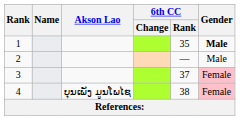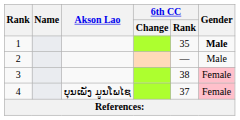 <table class="wikitable sortable" style=text-align:center>
 <tr>
 <th rowspan="2">Rank</th>
 <th rowspan="2">Name</th>
 <th rowspan="2" class="unsortable"><a href='#'>Akson Lao</a></th>
 <th colspan="2" unsortable><a href='#'>6th CC</a></th>
 <th rowspan="2">Gender</th>
 </tr>
 <tr>
 <th>Change</th>
 <th>Rank</th>
 </tr>
 <tr>
 <td>1</td>
 <td bgcolor = #EAECF0></td>
 <td></td>
 <td bgcolor = GreenYellow></td>
 <td>35</td>
 <td><strong>Male</strong></td>
 </tr>
 <tr>
 <td>2</td>
 <td bgcolor = #EAECF0></td>
 <td></td>
 <td bgcolor = PeachPuff></td>
 <td data-sort-value="100">—</td>
 <td>Male</td>
 </tr>
 <tr>
 <td>3</td>
 <td bgcolor = #EAECF0></td>
 <td></td>
 <td bgcolor = GreenYellow></td>
-<td>37</td>
+<td>38</td>
 <td bgcolor = Pink>Female</td>
 </tr>
 <tr>
 <td>4</td>
 <td bgcolor = #EAECF0></td>
 <td>ບຸນເພັງ ມູນໂພໄຊ</td>
 <td bgcolor = GreenYellow></td>
-<td>38</td>
+<td>37</td>
 <td bgcolor = Pink>Female</td>
 </tr>
 <tr class=sortbottom>
 <th colspan = "6" align = left><strong>References:</strong><br></th>
 </tr>
 </table>
